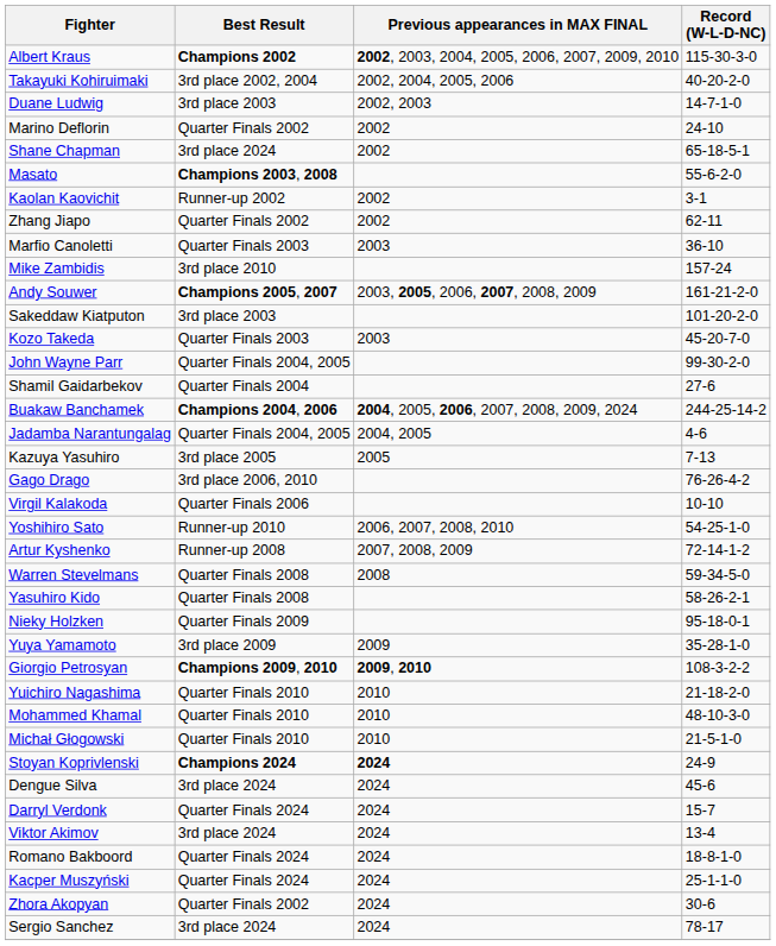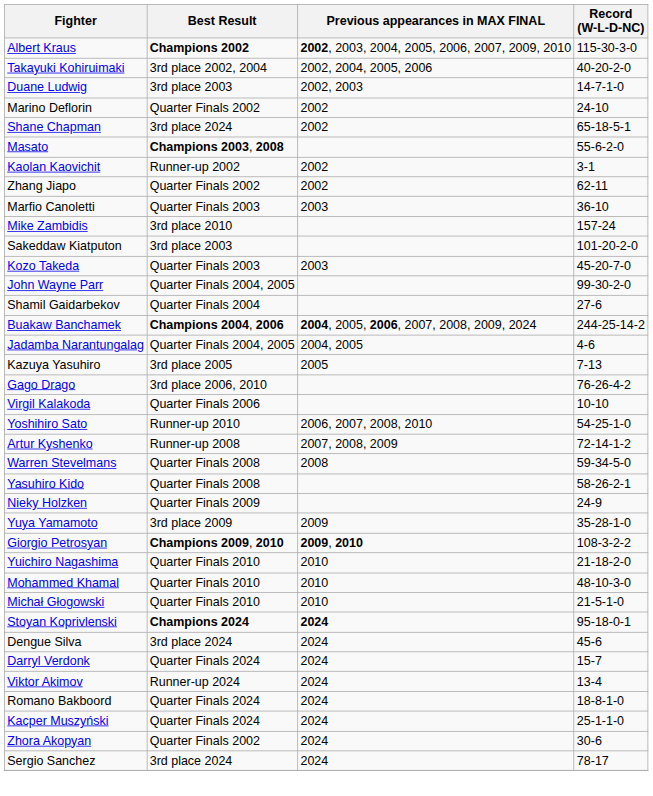 <table class="wikitable sortable">
 <tr>
 <th>Fighter</th>
 <th>Best Result</th>
 <th class="unsortable">Previous appearances in MAX FINAL</th>
 <th class="unsortable">Record<br>(W-L-D-NC)</th>
 </tr>
 <tr>
 <td> <a href='#'>Albert Kraus</a></td>
 <td data-sort-value=><strong>Champions 2002</strong></td>
 <td><strong>2002</strong>, 2003, 2004, 2005, 2006, 2007, 2009, 2010</td>
 <td>115-30-3-0</td>
 </tr>
 <tr>
 <td> <a href='#'>Takayuki Kohiruimaki</a></td>
 <td data-sort-value=>3rd place 2002, 2004</td>
 <td>2002, 2004, 2005, 2006</td>
 <td>40-20-2-0</td>
 </tr>
 <tr>
 <td> <a href='#'>Duane Ludwig</a></td>
 <td data-sort-value=>3rd place 2003</td>
 <td>2002, 2003</td>
 <td>14-7-1-0</td>
 </tr>
 <tr>
 <td> Marino Deflorin</td>
 <td data-sort-value=>Quarter Finals 2002</td>
 <td>2002</td>
 <td>24-10</td>
 </tr>
 <tr>
 <td> <a href='#'>Shane Chapman</a></td>
 <td>3rd place 2024</td>
 <td>2002</td>
 <td>65-18-5-1</td>
 </tr>
 <tr>
 <td> <a href='#'>Masato</a></td>
 <td data-sort-value=><strong>Champions 2003</strong>, <strong>2008</strong></td>
 <td></td>
 <td>55-6-2-0</td>
 </tr>
 <tr>
 <td> <a href='#'>Kaolan Kaovichit</a></td>
 <td data-sort-value=>Runner-up 2002</td>
 <td>2002</td>
 <td>3-1</td>
 </tr>
 <tr>
 <td> Zhang Jiapo</td>
 <td data-sort-value=>Quarter Finals 2002</td>
 <td>2002</td>
 <td>62-11</td>
 </tr>
 <tr>
 <td> Marfio Canoletti</td>
 <td data-sort-value=>Quarter Finals 2003</td>
 <td>2003</td>
 <td>36-10</td>
 </tr>
 <tr>
 <td> <a href='#'>Mike Zambidis</a></td>
 <td data-sort-value=>3rd place 2010</td>
 <td></td>
 <td>157-24</td>
-</tr>
-<tr>
-<td> <a href='#'>Andy Souwer</a></td>
-<td data-sort-value=><strong>Champions 2005</strong>, <strong>2007</strong></td>
-<td>2003, <strong>2005</strong>, 2006, <strong>2007</strong>, 2008, 2009</td>
-<td>161-21-2-0</td>
 </tr>
 <tr>
 <td> Sakeddaw Kiatputon</td>
 <td data-sort-value=>3rd place 2003</td>
 <td></td>
 <td>101-20-2-0</td>
 </tr>
 <tr>
 <td> <a href='#'>Kozo Takeda</a></td>
 <td>Quarter Finals 2003</td>
 <td>2003</td>
 <td>45-20-7-0</td>
 </tr>
 <tr>
 <td> <a href='#'>John Wayne Parr</a></td>
 <td data-sort-value=>Quarter Finals 2004, 2005</td>
 <td></td>
 <td>99-30-2-0</td>
 </tr>
 <tr>
 <td> Shamil Gaidarbekov</td>
 <td data-sort-value=>Quarter Finals 2004</td>
 <td></td>
 <td>27-6</td>
 </tr>
 <tr>
 <td> <a href='#'>Buakaw Banchamek</a></td>
 <td data-sort-value=><strong>Champions 2004</strong>, <strong>2006</strong></td>
 <td><strong>2004</strong>, 2005, <strong>2006</strong>, 2007, 2008, 2009, 2024</td>
 <td>244-25-14-2</td>
 </tr>
 <tr>
 <td> <a href='#'>Jadamba Narantungalag</a></td>
 <td data-sort-value=>Quarter Finals 2004, 2005</td>
 <td>2004, 2005</td>
 <td>4-6</td>
 </tr>
 <tr>
 <td> Kazuya Yasuhiro</td>
 <td>3rd place 2005</td>
 <td>2005</td>
 <td>7-13</td>
 </tr>
 <tr>
 <td> <a href='#'>Gago Drago</a></td>
 <td data-sort-value=>3rd place 2006, 2010</td>
 <td></td>
 <td>76-26-4-2</td>
 </tr>
 <tr>
 <td> <a href='#'>Virgil Kalakoda</a></td>
 <td data-sort-value=>Quarter Finals 2006</td>
 <td></td>
 <td>10-10</td>
 </tr>
 <tr>
 <td> <a href='#'>Yoshihiro Sato</a></td>
 <td data-sort-value=>Runner-up 2010</td>
 <td>2006, 2007, 2008, 2010</td>
 <td>54-25-1-0</td>
 </tr>
 <tr>
 <td> <a href='#'>Artur Kyshenko</a></td>
 <td>Runner-up 2008</td>
 <td>2007, 2008, 2009</td>
 <td>72-14-1-2</td>
 </tr>
 <tr>
 <td> <a href='#'>Warren Stevelmans</a></td>
 <td>Quarter Finals 2008</td>
 <td>2008</td>
 <td>59-34-5-0</td>
 </tr>
 <tr>
 <td> <a href='#'>Yasuhiro Kido</a></td>
 <td data-sort-value=>Quarter Finals 2008</td>
 <td></td>
 <td>58-26-2-1</td>
 </tr>
 <tr>
 <td> <a href='#'>Nieky Holzken</a></td>
 <td data-sort-value=>Quarter Finals 2009</td>
 <td></td>
-<td>95-18-0-1</td>
+<td>24-9</td>
 </tr>
 <tr>
 <td> <a href='#'>Yuya Yamamoto</a></td>
 <td data-sort-value=>3rd place 2009</td>
 <td>2009</td>
 <td>35-28-1-0</td>
 </tr>
 <tr>
 <td> <a href='#'>Giorgio Petrosyan</a></td>
 <td><strong>Champions 2009</strong>, <strong>2010</strong></td>
 <td><strong>2009</strong>, <strong>2010</strong></td>
 <td>108-3-2-2</td>
 </tr>
 <tr>
 <td> <a href='#'>Yuichiro Nagashima</a></td>
 <td>Quarter Finals 2010</td>
 <td>2010</td>
 <td>21-18-2-0</td>
 </tr>
 <tr>
 <td> <a href='#'>Mohammed Khamal</a></td>
 <td>Quarter Finals 2010</td>
 <td>2010</td>
 <td>48-10-3-0</td>
 </tr>
 <tr>
 <td> <a href='#'>Michał Głogowski</a></td>
 <td data-sort-value=>Quarter Finals 2010</td>
 <td>2010</td>
 <td>21-5-1-0</td>
 </tr>
 <tr>
 <td> <a href='#'>Stoyan Koprivlenski</a></td>
 <td><strong>Champions 2024</strong></td>
 <td><strong>2024</strong></td>
-<td>24-9</td>
+<td>95-18-0-1</td>
 </tr>
 <tr>
 <td> Dengue Silva</td>
 <td>3rd place 2024</td>
 <td>2024</td>
 <td>45-6</td>
 </tr>
 <tr>
 <td> <a href='#'>Darryl Verdonk</a></td>
 <td>Quarter Finals 2024</td>
 <td>2024</td>
 <td>15-7</td>
 </tr>
 <tr>
 <td> <a href='#'>Viktor Akimov</a></td>
-<td>3rd place 2024</td>
+<td>Runner-up 2024</td>
 <td>2024</td>
 <td>13-4</td>
 </tr>
 <tr>
 <td> Romano Bakboord</td>
 <td>Quarter Finals 2024</td>
 <td>2024</td>
 <td>18-8-1-0</td>
 </tr>
 <tr>
 <td> <a href='#'>Kacper Muszyński</a></td>
 <td>Quarter Finals 2024</td>
 <td>2024</td>
 <td>25-1-1-0</td>
 </tr>
 <tr>
 <td> <a href='#'>Zhora Akopyan</a></td>
 <td data-sort-value=>Quarter Finals 2002</td>
 <td>2024</td>
 <td>30-6</td>
 </tr>
 <tr>
 <td> Sergio Sanchez</td>
 <td>3rd place 2024</td>
 <td>2024</td>
 <td>78-17</td>
 </tr>
 <tr>
 </tr>
 </table>
